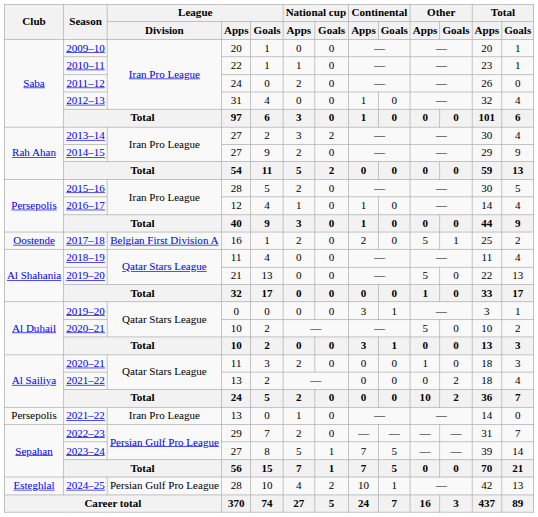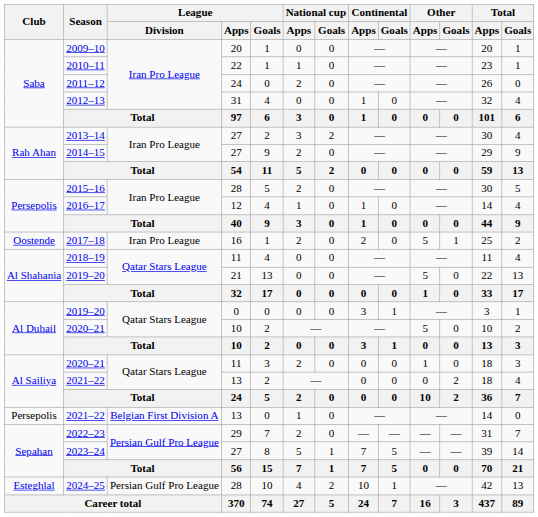 <table class="wikitable" style="text-align:center">
 <tr>
 <th rowspan="2">Club</th>
 <th rowspan="2">Season</th>
 <th colspan="3">League</th>
 <th colspan="2">National cup</th>
 <th colspan="2">Continental</th>
 <th colspan="2">Other</th>
 <th colspan="2">Total</th>
 </tr>
 <tr>
 <th>Division</th>
 <th>Apps</th>
 <th>Goals</th>
 <th>Apps</th>
 <th>Goals</th>
 <th>Apps</th>
 <th>Goals</th>
 <th>Apps</th>
 <th>Goals</th>
 <th>Apps</th>
 <th>Goals</th>
 </tr>
 <tr>
 <td rowspan="5"><a href='#'>Saba</a></td>
 <td><a href='#'>2009–10</a></td>
 <td rowspan="4"><a href='#'>Iran Pro League</a></td>
 <td>20</td>
 <td>1</td>
 <td>0</td>
 <td>0</td>
 <td colspan="2">—</td>
 <td colspan="2">—</td>
 <td>20</td>
 <td>1</td>
 </tr>
 <tr>
 <td><a href='#'>2010–11</a></td>
 <td>22</td>
 <td>1</td>
 <td>1</td>
 <td>0</td>
 <td colspan="2">—</td>
 <td colspan="2">—</td>
 <td>23</td>
 <td>1</td>
 </tr>
 <tr>
 <td><a href='#'>2011–12</a></td>
 <td>24</td>
 <td>0</td>
 <td>2</td>
 <td>0</td>
 <td colspan="2">—</td>
 <td colspan="2">—</td>
 <td>26</td>
 <td>0</td>
 </tr>
 <tr>
 <td><a href='#'>2012–13</a></td>
 <td>31</td>
 <td>4</td>
 <td>0</td>
 <td>0</td>
 <td>1</td>
 <td>0</td>
 <td colspan="2">—</td>
 <td>32</td>
 <td>4</td>
 </tr>
 <tr>
 <th colspan="2">Total</th>
 <th>97</th>
 <th>6</th>
 <th>3</th>
 <th>0</th>
 <th>1</th>
 <th>0</th>
 <th>0</th>
 <th>0</th>
 <th>101</th>
 <th>6</th>
 </tr>
 <tr>
 <td rowspan="3"><a href='#'>Rah Ahan</a></td>
 <td><a href='#'>2013–14</a></td>
 <td rowspan="2">Iran Pro League</td>
 <td>27</td>
 <td>2</td>
 <td>3</td>
 <td>2</td>
 <td colspan="2">—</td>
 <td colspan="2">—</td>
 <td>30</td>
 <td>4</td>
 </tr>
 <tr>
 <td><a href='#'>2014–15</a></td>
 <td>27</td>
 <td>9</td>
 <td>2</td>
 <td>0</td>
 <td colspan="2">—</td>
 <td colspan="2">—</td>
 <td>29</td>
 <td>9</td>
 </tr>
 <tr>
 <th colspan="2">Total</th>
 <th>54</th>
 <th>11</th>
 <th>5</th>
 <th>2</th>
 <th>0</th>
 <th>0</th>
 <th>0</th>
 <th>0</th>
 <th>59</th>
 <th>13</th>
 </tr>
 <tr>
 <td rowspan="3"><a href='#'>Persepolis</a></td>
 <td><a href='#'>2015–16</a></td>
 <td rowspan="2">Iran Pro League</td>
 <td>28</td>
 <td>5</td>
 <td>2</td>
 <td>0</td>
 <td colspan="2">—</td>
 <td colspan="2">—</td>
 <td>30</td>
 <td>5</td>
 </tr>
 <tr>
 <td><a href='#'>2016–17</a></td>
 <td>12</td>
 <td>4</td>
 <td>1</td>
 <td>0</td>
 <td>1</td>
 <td>0</td>
 <td colspan="2">—</td>
 <td>14</td>
 <td>4</td>
 </tr>
 <tr>
 <th colspan="2">Total</th>
 <th>40</th>
 <th>9</th>
 <th>3</th>
 <th>0</th>
 <th>1</th>
 <th>0</th>
 <th>0</th>
 <th>0</th>
 <th>44</th>
 <th>9</th>
 </tr>
 <tr>
 <td><a href='#'>Oostende</a></td>
 <td><a href='#'>2017–18</a></td>
-<td><a href='#'>Belgian First Division A</a></td>
+<td>Iran Pro League</td>
 <td>16</td>
 <td>1</td>
 <td>2</td>
 <td>0</td>
 <td>2</td>
 <td>0</td>
 <td>5</td>
 <td>1</td>
 <td>25</td>
 <td>2</td>
 </tr>
 <tr>
 <td rowspan="3"><a href='#'>Al Shahania</a></td>
 <td><a href='#'>2018–19</a></td>
 <td rowspan="2"><a href='#'>Qatar Stars League</a></td>
 <td>11</td>
 <td>4</td>
 <td>0</td>
 <td>0</td>
 <td colspan="2">—</td>
 <td colspan="2">—</td>
 <td>11</td>
 <td>4</td>
 </tr>
 <tr>
 <td><a href='#'>2019–20</a></td>
 <td>21</td>
 <td>13</td>
 <td>0</td>
 <td>0</td>
 <td colspan="2">—</td>
 <td>5</td>
 <td>0</td>
 <td>22</td>
 <td>13</td>
 </tr>
 <tr>
 <th colspan="2">Total</th>
 <th>32</th>
 <th>17</th>
 <th>0</th>
 <th>0</th>
 <th>0</th>
 <th>0</th>
 <th>1</th>
 <th>0</th>
 <th>33</th>
 <th>17</th>
 </tr>
 <tr>
 <td rowspan="3"><a href='#'>Al Duhail</a></td>
 <td><a href='#'>2019–20</a></td>
 <td rowspan="2">Qatar Stars League</td>
 <td>0</td>
 <td>0</td>
 <td>0</td>
 <td>0</td>
 <td>3</td>
 <td>1</td>
 <td colspan="2">—</td>
 <td>3</td>
 <td>1</td>
 </tr>
 <tr>
 <td><a href='#'>2020–21</a></td>
 <td>10</td>
 <td>2</td>
 <td colspan="2">—</td>
 <td colspan="2">—</td>
 <td>5</td>
 <td>0</td>
 <td>10</td>
 <td>2</td>
 </tr>
 <tr>
 <th colspan="2">Total</th>
 <th>10</th>
 <th>2</th>
 <th>0</th>
 <th>0</th>
 <th>3</th>
 <th>1</th>
 <th>0</th>
 <th>0</th>
 <th>13</th>
 <th>3</th>
 </tr>
 <tr>
 <td rowspan="3"><a href='#'>Al Sailiya</a></td>
 <td><a href='#'>2020–21</a></td>
 <td rowspan="2">Qatar Stars League</td>
 <td>11</td>
 <td>3</td>
 <td>2</td>
 <td>0</td>
 <td>0</td>
 <td>0</td>
 <td>1</td>
 <td>0</td>
 <td>18</td>
 <td>3</td>
 </tr>
 <tr>
 <td><a href='#'>2021–22</a></td>
 <td>13</td>
 <td>2</td>
 <td colspan="2">—</td>
 <td>0</td>
 <td>0</td>
 <td>0</td>
 <td>2</td>
 <td>18</td>
 <td>4</td>
 </tr>
 <tr>
 <th colspan="2">Total</th>
 <th>24</th>
 <th>5</th>
 <th>2</th>
 <th>0</th>
 <th>0</th>
 <th>0</th>
 <th>10</th>
 <th>2</th>
 <th>36</th>
 <th>7</th>
 </tr>
 <tr>
 <td>Persepolis</td>
 <td><a href='#'>2021–22</a></td>
-<td>Iran Pro League</td>
+<td><a href='#'>Belgian First Division A</a></td>
 <td>13</td>
 <td>0</td>
 <td>1</td>
 <td>0</td>
 <td colspan="2">—</td>
 <td colspan="2">—</td>
 <td>14</td>
 <td>0</td>
 </tr>
 <tr>
 <td rowspan="3"><a href='#'>Sepahan</a></td>
 <td><a href='#'>2022–23</a></td>
 <td rowspan="2"><a href='#'>Persian Gulf Pro League</a></td>
 <td>29</td>
 <td>7</td>
 <td>2</td>
 <td>0</td>
 <td>—</td>
 <td>—</td>
 <td>—</td>
 <td>—</td>
 <td>31</td>
 <td>7</td>
 </tr>
 <tr>
 <td><a href='#'>2023–24</a></td>
 <td>27</td>
 <td>8</td>
 <td>5</td>
 <td>1</td>
 <td>7</td>
 <td>5</td>
 <td>—</td>
 <td>—</td>
 <td>39</td>
 <td>14</td>
 </tr>
 <tr>
 <th colspan="2">Total</th>
 <th>56</th>
 <th>15</th>
 <th>7</th>
 <th>1</th>
 <th>7</th>
 <th>5</th>
 <th>0</th>
 <th>0</th>
 <th>70</th>
 <th>21</th>
 </tr>
 <tr>
 <td><a href='#'>Esteghlal</a></td>
 <td><a href='#'>2024–25</a></td>
 <td>Persian Gulf Pro League</td>
 <td>28</td>
 <td>10</td>
 <td>4</td>
 <td>2</td>
 <td>10</td>
 <td>1</td>
 <td colspan="2">—</td>
 <td>42</td>
 <td>13</td>
 </tr>
 <tr>
 <th colspan="3">Career total</th>
 <th>370</th>
 <th>74</th>
 <th>27</th>
 <th>5</th>
 <th>24</th>
 <th>7</th>
 <th>16</th>
 <th>3</th>
 <th>437</th>
 <th>89</th>
 </tr>
 </table>
